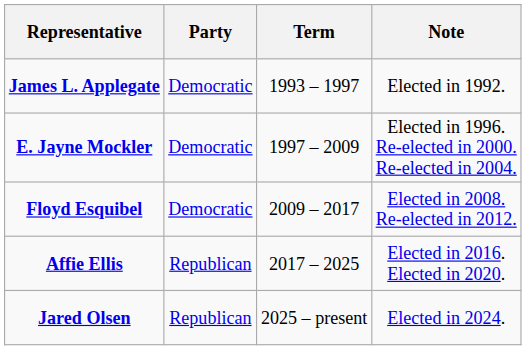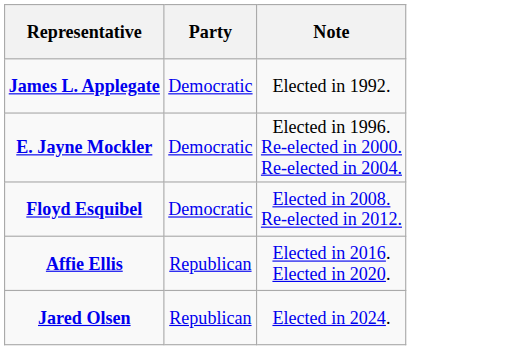 <table class=wikitable style="text-align:center">
 <tr style="height:3em">
 <th>Representative</th>
 <th>Party</th>
-<th>Term</th>
 <th>Note</th>
 </tr>
 <tr style="height:3em">
 <td><strong><a href='#'>James L. Applegate</a></strong></td>
 <td><a href='#'>Democratic</a></td>
-<td>1993 – 1997</td>
 <td>Elected in 1992.</td>
 </tr>
 <tr style="height:3em">
 <td><strong><a href='#'>E. Jayne Mockler</a></strong></td>
 <td><a href='#'>Democratic</a></td>
-<td>1997 – 2009</td>
 <td>Elected in 1996.<br><a href='#'>Re-elected in 2000.</a><br><a href='#'>Re-elected in 2004.</a></td>
 </tr>
 <tr style="height:3em">
 <td><strong><a href='#'>Floyd Esquibel</a></strong></td>
 <td><a href='#'>Democratic</a></td>
-<td>2009 – 2017</td>
 <td><a href='#'>Elected in 2008.</a><br><a href='#'>Re-elected in 2012.</a></td>
 </tr>
 <tr style="height:3em">
 <td><strong><a href='#'>Affie Ellis</a></strong></td>
 <td><a href='#'>Republican</a></td>
-<td>2017 – 2025</td>
 <td><a href='#'>Elected in 2016</a>.<br><a href='#'>Elected in 2020</a>.</td>
 </tr>
 <tr style="height:3em">
 <td><strong><a href='#'>Jared Olsen</a></strong></td>
 <td><a href='#'>Republican</a></td>
-<td>2025 – present</td>
 <td><a href='#'>Elected in 2024</a>.</td>
 </tr>
 </table>
